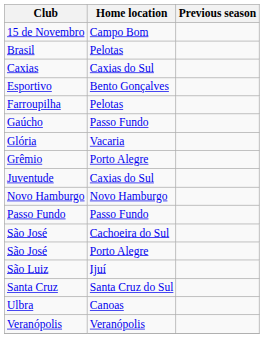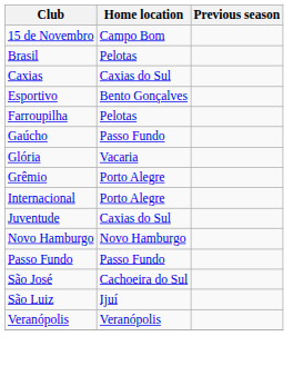 <table class="wikitable sortable">
 <tr>
 <th>Club</th>
 <th>Home location</th>
 <th>Previous season</th>
 </tr>
 <tr>
 <td><a href='#'>15 de Novembro</a></td>
 <td><a href='#'>Campo Bom</a></td>
 <td></td>
 </tr>
 <tr>
 <td><a href='#'>Brasil</a></td>
 <td><a href='#'>Pelotas</a></td>
 <td></td>
 </tr>
 <tr>
 <td><a href='#'>Caxias</a></td>
 <td><a href='#'>Caxias do Sul</a></td>
 <td></td>
 </tr>
 <tr>
 <td><a href='#'>Esportivo</a></td>
 <td><a href='#'>Bento Gonçalves</a></td>
 <td></td>
 </tr>
 <tr>
 <td><a href='#'>Farroupilha</a></td>
 <td><a href='#'>Pelotas</a></td>
 <td></td>
 </tr>
 <tr>
 <td><a href='#'>Gaúcho</a></td>
 <td><a href='#'>Passo Fundo</a></td>
 <td></td>
 </tr>
 <tr>
 <td><a href='#'>Glória</a></td>
 <td><a href='#'>Vacaria</a></td>
 <td></td>
 </tr>
 <tr>
 <td><a href='#'>Grêmio</a></td>
 <td><a href='#'>Porto Alegre</a></td>
 <td></td>
 </tr>
 <tr>
+<td><a href='#'>Internacional</a></td>
+<td><a href='#'>Porto Alegre</a></td>
+<td></td>
+</tr>
+<tr>
 <td><a href='#'>Juventude</a></td>
 <td><a href='#'>Caxias do Sul</a></td>
 <td></td>
 </tr>
 <tr>
 <td><a href='#'>Novo Hamburgo</a></td>
 <td><a href='#'>Novo Hamburgo</a></td>
 <td></td>
 </tr>
 <tr>
 <td><a href='#'>Passo Fundo</a></td>
 <td><a href='#'>Passo Fundo</a></td>
 <td></td>
 </tr>
 <tr>
 <td><a href='#'>São José</a></td>
 <td><a href='#'>Cachoeira do Sul</a></td>
 <td></td>
 </tr>
 <tr>
-<td><a href='#'>São José</a></td>
-<td><a href='#'>Porto Alegre</a></td>
-<td></td>
-</tr>
-<tr>
 <td><a href='#'>São Luiz</a></td>
 <td><a href='#'>Ijuí</a></td>
-<td></td>
-</tr>
-<tr>
-<td><a href='#'>Santa Cruz</a></td>
-<td><a href='#'>Santa Cruz do Sul</a></td>
-<td></td>
-</tr>
-<tr>
-<td><a href='#'>Ulbra</a></td>
-<td><a href='#'>Canoas</a></td>
 <td></td>
 </tr>
 <tr>
 <td><a href='#'>Veranópolis</a></td>
 <td><a href='#'>Veranópolis</a></td>
 <td></td>
 </tr>
 <tr>
 </tr>
 </table>
